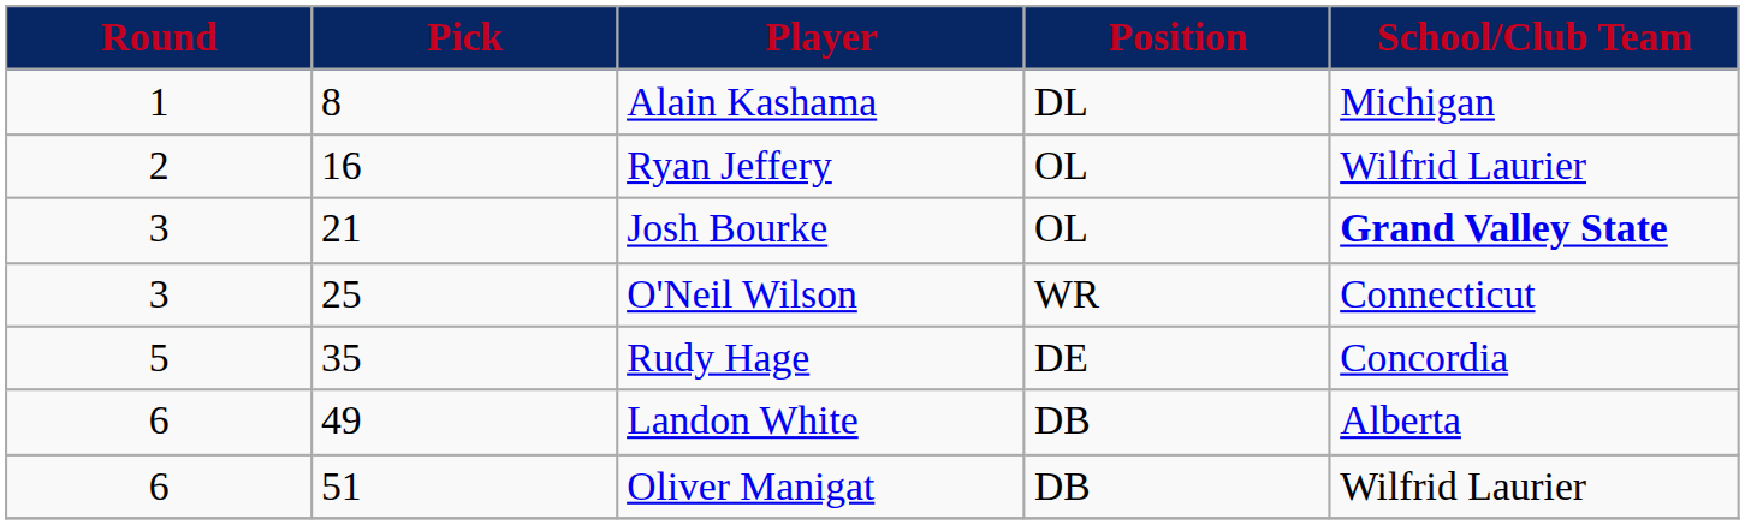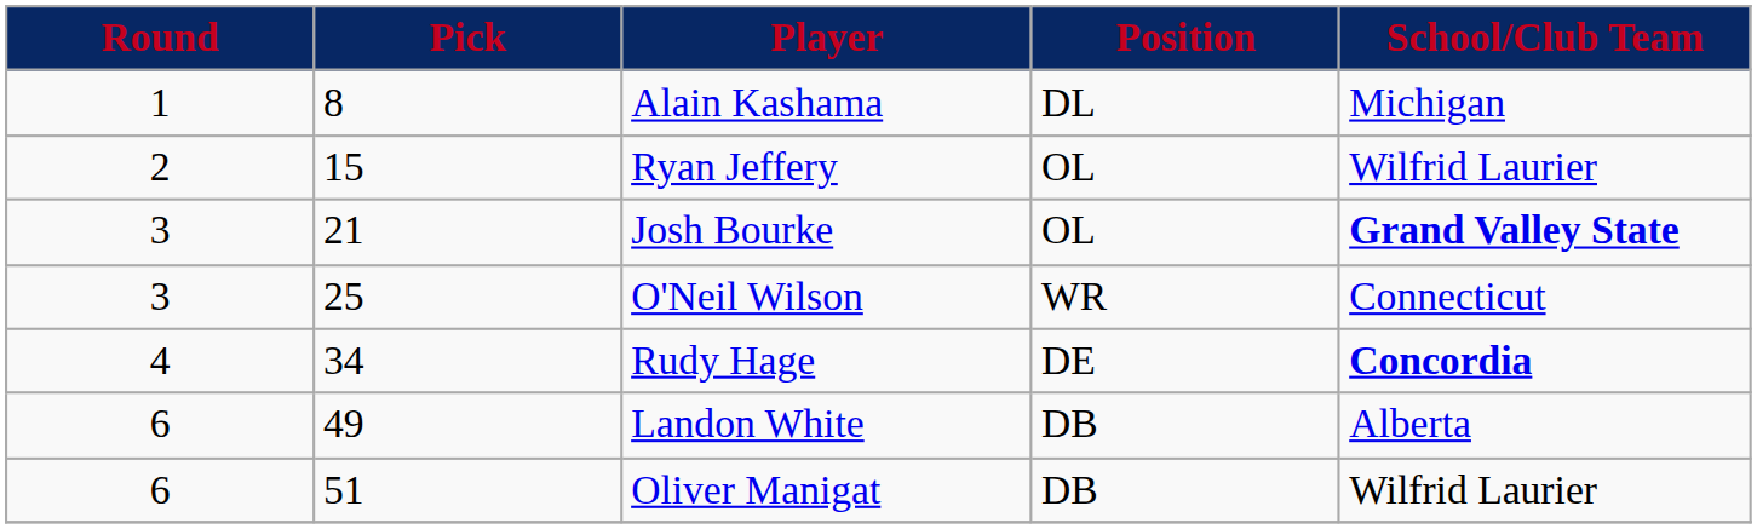 <table class="wikitable sortable sortable">
 <tr>
 <th style="background:#072764;color:#c6011f;" width="15%">Round</th>
 <th style="background:#072764;color:#c6011f;" width="15%">Pick</th>
 <th style="background:#072764;color:#c6011f;" width="20%">Player</th>
 <th style="background:#072764;color:#c6011f;" width="15%">Position</th>
 <th style="background:#072764;color:#c6011f;" width="20%">School/Club Team</th>
 </tr>
 <tr>
 <td align=center>1</td>
 <td>8</td>
 <td><a href='#'>Alain Kashama</a></td>
 <td>DL</td>
 <td><a href='#'>Michigan</a></td>
 </tr>
 <tr>
 <td align=center>2</td>
-<td>16</td>
+<td>15</td>
 <td><a href='#'>Ryan Jeffery</a></td>
 <td>OL</td>
 <td><a href='#'>Wilfrid Laurier</a></td>
 </tr>
 <tr>
 <td align=center>3</td>
 <td>21</td>
 <td><a href='#'>Josh Bourke</a></td>
 <td>OL</td>
 <td><strong><a href='#'>Grand Valley State</a></strong></td>
 </tr>
 <tr>
 <td align=center>3</td>
 <td>25</td>
 <td><a href='#'>O'Neil Wilson</a></td>
 <td>WR</td>
 <td><a href='#'>Connecticut</a></td>
 </tr>
 <tr>
-<td align=center>5</td>
-<td>35</td>
+<td align=center>4</td>
+<td>34</td>
 <td><a href='#'>Rudy Hage</a></td>
 <td>DE</td>
-<td><a href='#'>Concordia</a></td>
+<td><strong><a href='#'>Concordia</a></strong></td>
 </tr>
 <tr>
 <td align=center>6</td>
 <td>49</td>
 <td><a href='#'>Landon White</a></td>
 <td>DB</td>
 <td><a href='#'>Alberta</a></td>
 </tr>
 <tr>
 <td align=center>6</td>
 <td>51</td>
 <td><a href='#'>Oliver Manigat</a></td>
 <td>DB</td>
 <td>Wilfrid Laurier</td>
 </tr>
 <tr>
 </tr>
 </table>
